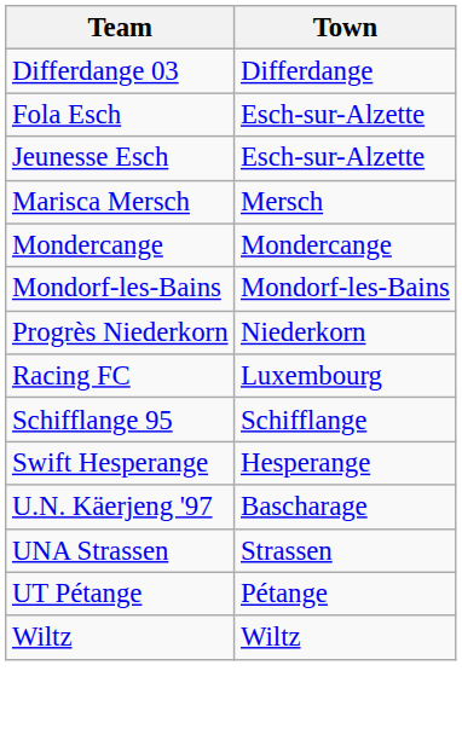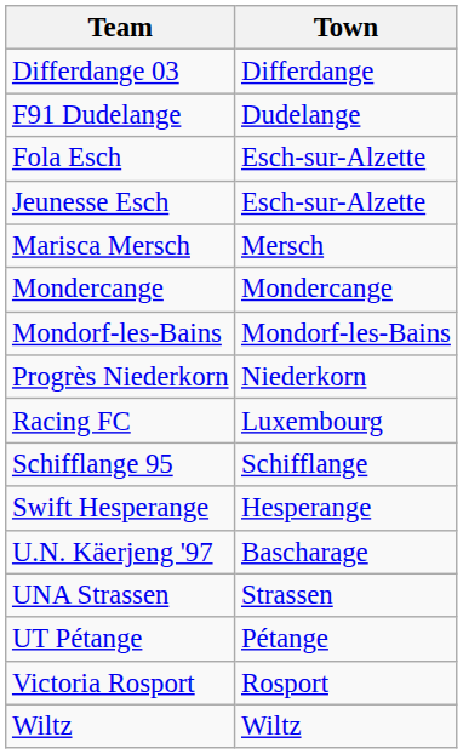 <table class="wikitable sortable">
 <tr>
 <th>Team</th>
 <th>Town</th>
 </tr>
 <tr>
 <td><a href='#'>Differdange 03</a></td>
 <td><a href='#'>Differdange</a></td>
+</tr>
+<tr>
+<td><a href='#'>F91 Dudelange</a></td>
+<td><a href='#'>Dudelange</a></td>
 </tr>
 <tr>
 <td><a href='#'>Fola Esch</a></td>
 <td><a href='#'>Esch-sur-Alzette</a></td>
 </tr>
 <tr>
 <td><a href='#'>Jeunesse Esch</a></td>
 <td><a href='#'>Esch-sur-Alzette</a></td>
 </tr>
 <tr>
 <td><a href='#'>Marisca Mersch</a></td>
 <td><a href='#'>Mersch</a></td>
 </tr>
 <tr>
 <td><a href='#'>Mondercange</a></td>
 <td><a href='#'>Mondercange</a></td>
 </tr>
 <tr>
 <td><a href='#'>Mondorf-les-Bains</a></td>
 <td><a href='#'>Mondorf-les-Bains</a></td>
 </tr>
 <tr>
 <td><a href='#'>Progrès Niederkorn</a></td>
 <td><a href='#'>Niederkorn</a></td>
 </tr>
 <tr>
 <td><a href='#'>Racing FC</a></td>
 <td><a href='#'>Luxembourg</a></td>
 </tr>
 <tr>
 <td><a href='#'>Schifflange 95</a></td>
 <td><a href='#'>Schifflange</a></td>
 </tr>
 <tr>
 <td><a href='#'>Swift Hesperange</a></td>
 <td><a href='#'>Hesperange</a></td>
 </tr>
 <tr>
 <td><a href='#'>U.N. Käerjeng '97</a></td>
 <td><a href='#'>Bascharage</a></td>
 </tr>
 <tr>
 <td><a href='#'>UNA Strassen</a></td>
 <td><a href='#'>Strassen</a></td>
 </tr>
 <tr>
 <td><a href='#'>UT Pétange</a></td>
 <td><a href='#'>Pétange</a></td>
 </tr>
 <tr>
+<td><a href='#'>Victoria Rosport</a></td>
+<td><a href='#'>Rosport</a></td>
+</tr>
+<tr>
 <td><a href='#'>Wiltz</a></td>
 <td><a href='#'>Wiltz</a></td>
 </tr>
 </table>
